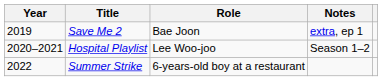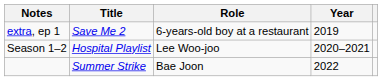 <table class="wikitable">
 <tr>
-<th>Year</th>
+<th>Notes</th>
 <th>Title</th>
 <th>Role</th>
-<th>Notes</th>
+<th>Year</th>
 <th></th>
 </tr>
 <tr>
+<td><a href='#'>extra</a>, ep 1</td>
+<td><em><a href='#'>Save Me 2</a></em></td>
+<td>6-years-old boy at a restaurant</td>
 <td>2019</td>
-<td><em><a href='#'>Save Me 2</a></em></td>
-<td>Bae Joon</td>
-<td><a href='#'>extra</a>, ep 1</td>
 <td></td>
 </tr>
 <tr>
-<td>2020–2021</td>
+<td>Season 1–2</td>
 <td><em><a href='#'>Hospital Playlist</a></em></td>
 <td>Lee Woo-joo</td>
-<td>Season 1–2</td>
+<td>2020–2021</td>
 <td></td>
 </tr>
 <tr>
+<td></td>
+<td><em><a href='#'>Summer Strike</a></em></td>
+<td>Bae Joon</td>
 <td>2022</td>
-<td><em><a href='#'>Summer Strike</a></em></td>
-<td>6-years-old boy at a restaurant</td>
-<td></td>
 <td></td>
 </tr>
 </table>
